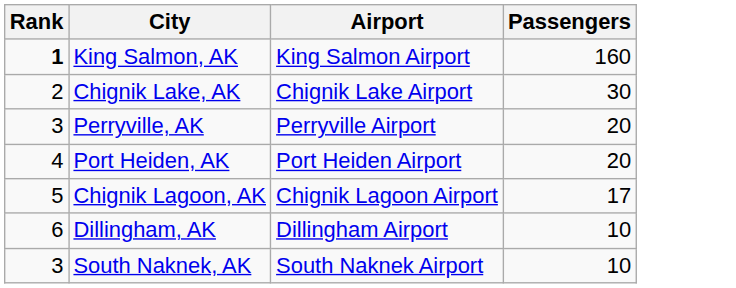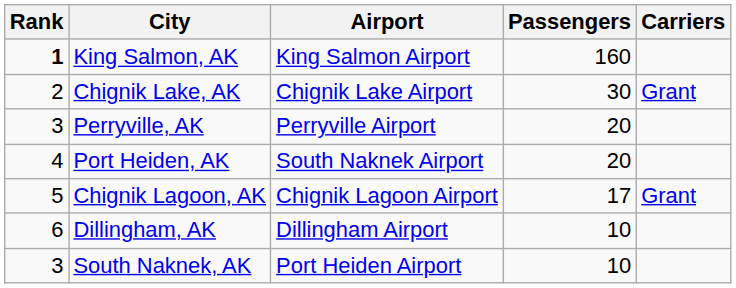 <table class="wikitable">
 <tr>
 <th>Rank</th>
 <th>City</th>
 <th>Airport</th>
 <th>Passengers</th>
+<th>Carriers</th>
 </tr>
 <tr>
 <td align=right><strong>1</strong></td>
 <td> <a href='#'>King Salmon, AK</a></td>
 <td><a href='#'>King Salmon Airport</a></td>
 <td align=right>160</td>
+<td></td>
 </tr>
 <tr>
 <td align=right>2</td>
 <td> <a href='#'>Chignik Lake, AK</a></td>
 <td><a href='#'>Chignik Lake Airport</a></td>
 <td align=right>30</td>
+<td><a href='#'>Grant</a></td>
 </tr>
 <tr>
 <td align=right>3</td>
 <td> <a href='#'>Perryville, AK</a></td>
 <td><a href='#'>Perryville Airport</a></td>
 <td align=right>20</td>
+<td></td>
 </tr>
 <tr>
 <td align=right>4</td>
 <td> <a href='#'>Port Heiden, AK</a></td>
-<td><a href='#'>Port Heiden Airport</a></td>
+<td><a href='#'>South Naknek Airport</a></td>
 <td align=right>20</td>
+<td></td>
 </tr>
 <tr>
 <td align=right>5</td>
 <td> <a href='#'>Chignik Lagoon, AK</a></td>
 <td><a href='#'>Chignik Lagoon Airport</a></td>
 <td align=right>17</td>
+<td><a href='#'>Grant</a></td>
 </tr>
 <tr>
 <td align=right>6</td>
 <td> <a href='#'>Dillingham, AK</a></td>
 <td><a href='#'>Dillingham Airport</a></td>
 <td align=right>10</td>
+<td></td>
 </tr>
 <tr>
 <td align=right>3</td>
 <td> <a href='#'>South Naknek, AK</a></td>
-<td><a href='#'>South Naknek Airport</a></td>
+<td><a href='#'>Port Heiden Airport</a></td>
 <td align=right>10</td>
+<td></td>
 </tr>
 </table>
